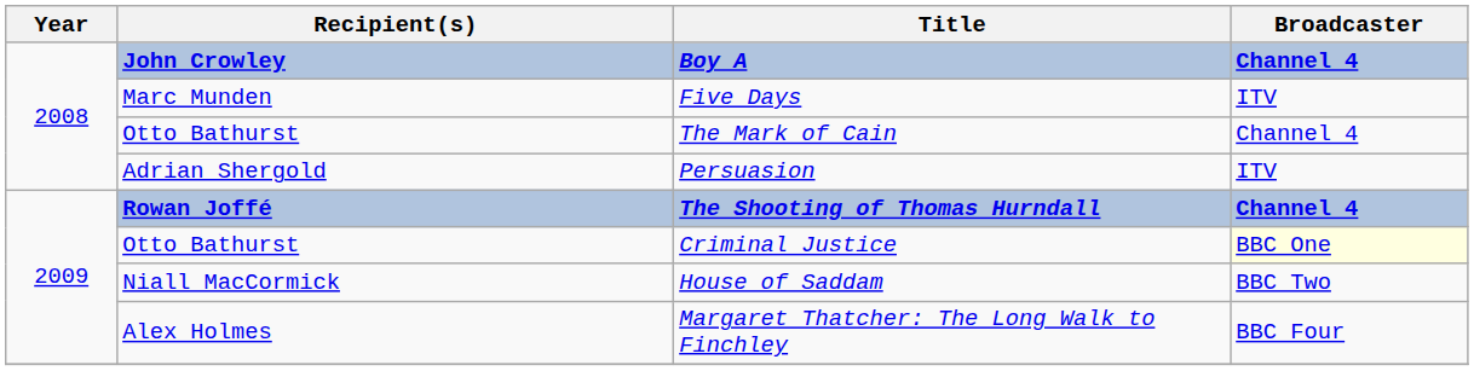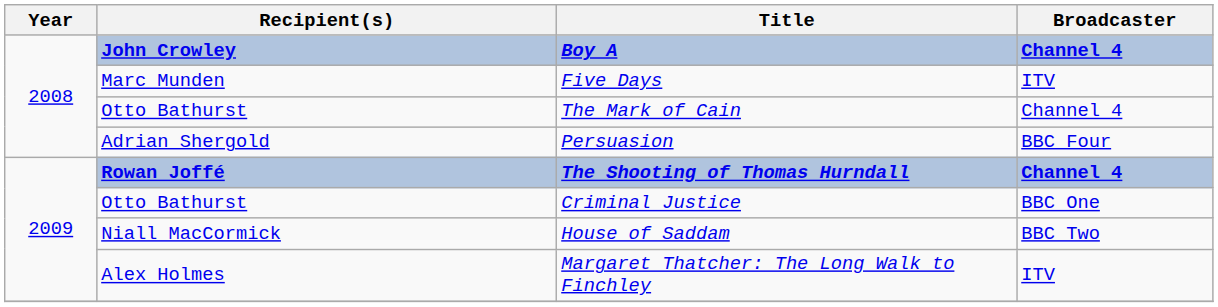 <table class="wikitable" width="95%">
 <tr>
 <th width=5%>Year</th>
 <th width=25%><strong>Recipient(s)</strong></th>
 <th width=25%>Title</th>
 <th width=10%><strong>Broadcaster</strong></th>
 </tr>
 <tr>
 <td rowspan="4" style="text-align:center;"><a href='#'>2008</a></td>
 <td style="background:#B0C4DE;"><strong><a href='#'>John Crowley</a></strong></td>
 <td style="background:#B0C4DE;"><strong><em><a href='#'>Boy A</a></em></strong></td>
 <td style="background:#B0C4DE;"><strong><a href='#'>Channel 4</a></strong></td>
 </tr>
 <tr>
 <td><a href='#'>Marc Munden</a></td>
 <td><em><a href='#'>Five Days</a></em></td>
 <td><a href='#'>ITV</a></td>
 </tr>
 <tr>
 <td><a href='#'>Otto Bathurst</a></td>
 <td><em><a href='#'>The Mark of Cain</a></em></td>
 <td><a href='#'>Channel 4</a></td>
 </tr>
 <tr>
 <td><a href='#'>Adrian Shergold</a></td>
 <td><em><a href='#'>Persuasion</a></em></td>
-<td><a href='#'>ITV</a></td>
+<td><a href='#'>BBC Four</a></td>
 </tr>
 <tr>
 <td rowspan="4" style="text-align:center;"><a href='#'>2009</a></td>
 <td style="background:#B0C4DE;"><strong><a href='#'>Rowan Joffé</a></strong></td>
 <td style="background:#B0C4DE;"><strong><em><a href='#'>The Shooting of Thomas Hurndall</a></em></strong></td>
 <td style="background:#B0C4DE;"><strong><a href='#'>Channel 4</a></strong></td>
 </tr>
 <tr>
 <td><a href='#'>Otto Bathurst</a></td>
 <td><em><a href='#'>Criminal Justice</a></em></td>
-<td style="background: lightyellow;"><a href='#'>BBC One</a></td>
+<td><a href='#'>BBC One</a></td>
 </tr>
 <tr>
 <td><a href='#'>Niall MacCormick</a></td>
 <td><em><a href='#'>House of Saddam</a></em></td>
 <td><a href='#'>BBC Two</a></td>
 </tr>
 <tr>
 <td><a href='#'>Alex Holmes</a></td>
 <td><em><a href='#'>Margaret Thatcher: The Long Walk to Finchley</a></em></td>
-<td><a href='#'>BBC Four</a></td>
+<td><a href='#'>ITV</a></td>
 </tr>
 <tr>
 </tr>
 </table>
